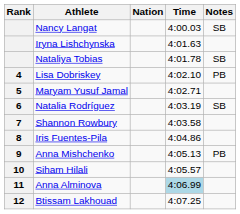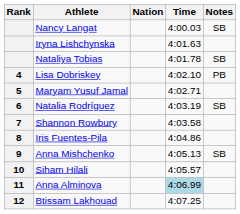 <table class="wikitable sortable" style="text-align:center">
 <tr>
 <th>Rank</th>
 <th>Athlete</th>
 <th>Nation</th>
 <th>Time</th>
 <th>Notes</th>
 </tr>
 <tr>
 <th></th>
 <td align=left><a href='#'>Nancy Langat</a></td>
 <td align=left></td>
 <td>4:00.03</td>
 <td>SB</td>
 </tr>
 <tr>
 <th></th>
 <td align=left><a href='#'>Iryna Lishchynska</a></td>
 <td align=left></td>
 <td>4:01.63</td>
 <td></td>
 </tr>
 <tr>
 <th></th>
 <td align=left><a href='#'>Nataliya Tobias</a></td>
 <td align=left></td>
 <td>4:01.78</td>
 <td>SB</td>
 </tr>
 <tr>
 <th>4</th>
 <td align=left><a href='#'>Lisa Dobriskey</a></td>
 <td align=left></td>
 <td>4:02.10</td>
 <td>PB</td>
 </tr>
 <tr>
 <th>5</th>
 <td align=left><a href='#'>Maryam Yusuf Jamal</a></td>
 <td align=left></td>
 <td>4:02.71</td>
 <td></td>
 </tr>
 <tr>
 <th>6</th>
 <td align=left><a href='#'>Natalia Rodríguez</a></td>
 <td align=left></td>
 <td>4:03.19</td>
 <td>SB</td>
 </tr>
 <tr>
 <th>7</th>
 <td align=left><a href='#'>Shannon Rowbury</a></td>
 <td align=left></td>
 <td>4:03.58</td>
 <td></td>
 </tr>
 <tr>
 <th>8</th>
 <td align=left><a href='#'>Iris Fuentes-Pila</a></td>
 <td align=left></td>
 <td>4:04.86</td>
 <td></td>
 </tr>
 <tr>
 <th>9</th>
 <td align=left><a href='#'>Anna Mishchenko</a></td>
 <td align=left></td>
 <td>4:05.13</td>
-<td>PB</td>
+<td>SB</td>
 </tr>
 <tr>
 <th>10</th>
 <td align=left><a href='#'>Siham Hilali</a></td>
 <td align=left></td>
 <td>4:05.57</td>
 <td></td>
 </tr>
 <tr>
 <th>11</th>
 <td align=left><a href='#'>Anna Alminova</a></td>
 <td align=left></td>
 <td style="background: lightblue;">4:06.99</td>
 <td></td>
 </tr>
 <tr>
 <th>12</th>
 <td align=left><a href='#'>Btissam Lakhouad</a></td>
 <td align=left></td>
 <td>4:07.25</td>
 <td></td>
 </tr>
 </table>
